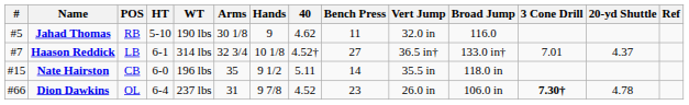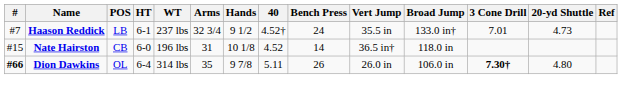 <table class="wikitable" style="text-align:center;">
 <tr style="background:#C0C0C0;">
 <th>#</th>
 <th>Name</th>
 <th>POS</th>
 <th>HT</th>
 <th>WT</th>
 <th>Arms</th>
 <th>Hands</th>
 <th>40</th>
 <th>Bench Press</th>
 <th>Vert Jump</th>
 <th>Broad Jump</th>
 <th>3 Cone Drill</th>
 <th>20-yd Shuttle</th>
 <th>Ref</th>
 </tr>
 <tr>
-<td>#5</td>
-<td><strong><a href='#'>Jahad Thomas</a></strong></td>
-<td><a href='#'>RB</a></td>
-<td>5-10</td>
-<td>190 lbs</td>
-<td>30 1/8</td>
-<td>9</td>
-<td>4.62</td>
-<td>11</td>
-<td>32.0 in</td>
-<td>116.0</td>
-<td></td>
-<td></td>
-<td></td>
-</tr>
-<tr>
 <td>#7</td>
 <td><strong><a href='#'>Haason Reddick</a></strong></td>
 <td><a href='#'>LB</a></td>
 <td>6-1</td>
-<td>314 lbs</td>
+<td>237 lbs</td>
 <td>32 3/4</td>
-<td>10 1/8</td>
+<td>9 1/2</td>
 <td>4.52†</td>
-<td>27</td>
-<td>36.5 in†</td>
+<td>24</td>
+<td>35.5 in</td>
 <td>133.0 in†</td>
 <td>7.01</td>
-<td>4.37</td>
+<td>4.73</td>
 <td></td>
 </tr>
 <tr>
 <td>#15</td>
 <td><strong><a href='#'>Nate Hairston</a></strong></td>
 <td><a href='#'>CB</a></td>
 <td>6-0</td>
 <td>196 lbs</td>
-<td>35</td>
-<td>9 1/2</td>
-<td>5.11</td>
+<td>31</td>
+<td>10 1/8</td>
+<td>4.52</td>
 <td>14</td>
-<td>35.5 in</td>
+<td>36.5 in†</td>
 <td>118.0 in</td>
 <td></td>
 <td></td>
 <td></td>
 </tr>
 <tr>
-<td>#66</td>
+<td><strong>#66</strong></td>
 <td><strong><a href='#'>Dion Dawkins</a></strong></td>
 <td><a href='#'>OL</a></td>
 <td>6-4</td>
-<td>237 lbs</td>
-<td>31</td>
+<td>314 lbs</td>
+<td>35</td>
 <td>9 7/8</td>
-<td>4.52</td>
-<td>23</td>
+<td>5.11</td>
+<td>26</td>
 <td>26.0 in</td>
 <td>106.0 in</td>
 <td><strong>7.30†</strong></td>
-<td>4.78</td>
+<td>4.80</td>
 <td></td>
 </tr>
 </table>
